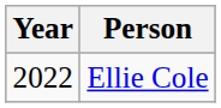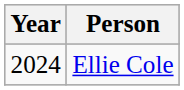 <table class="wikitable">
 <tr>
 <th>Year</th>
 <th>Person</th>
 </tr>
 <tr>
-<td>2022</td>
+<td>2024</td>
 <td><a href='#'>Ellie Cole</a></td>
 </tr>
 </table>
